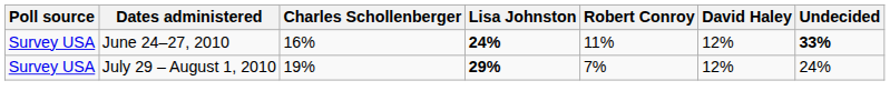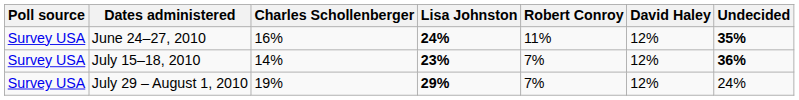 <table class="wikitable">
 <tr valign=bottom>
 <th>Poll source</th>
 <th>Dates administered</th>
 <th>Charles Schollenberger</th>
 <th>Lisa Johnston</th>
 <th>Robert Conroy</th>
 <th>David Haley</th>
 <th>Undecided</th>
 </tr>
 <tr>
 <td><a href='#'>Survey USA</a></td>
 <td>June 24–27, 2010</td>
 <td>16%</td>
 <td><strong>24%</strong></td>
 <td>11%</td>
 <td>12%</td>
-<td><strong>33%</strong></td>
+<td><strong>35%</strong></td>
+</tr>
+<tr>
+<td><a href='#'>Survey USA</a></td>
+<td>July 15–18, 2010</td>
+<td>14%</td>
+<td><strong>23%</strong></td>
+<td>7%</td>
+<td>12%</td>
+<td><strong>36%</strong></td>
 </tr>
 <tr>
 <td><a href='#'>Survey USA</a></td>
 <td>July 29 – August 1, 2010</td>
 <td>19%</td>
 <td><strong>29%</strong></td>
 <td>7%</td>
 <td>12%</td>
 <td>24%</td>
 </tr>
 </table>
